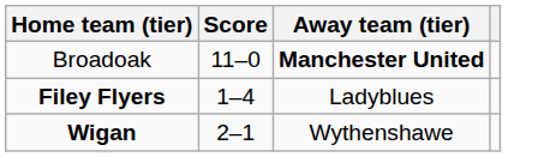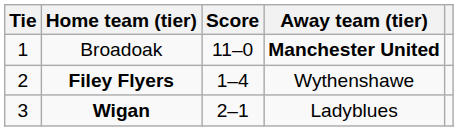 <table class="wikitable" style="text-align:center; font-size:85%">
 <tr>
+<th>Tie</th>
 <th>Home team (tier)</th>
 <th>Score</th>
 <th>Away team (tier)</th>
 <th></th>
 </tr>
 <tr>
+<td align="center">1</td>
 <td>Broadoak</td>
 <td align="center">11–0</td>
 <td><strong>Manchester United</strong></td>
 <td></td>
 </tr>
 <tr>
+<td align="center">2</td>
 <td><strong>Filey Flyers</strong></td>
 <td align="center">1–4</td>
+<td>Wythenshawe</td>
+<td></td>
+</tr>
+<tr>
+<td align="center">3</td>
+<td><strong>Wigan</strong></td>
+<td align="center">2–1</td>
 <td>Ladyblues</td>
 <td></td>
 </tr>
-<tr>
-<td><strong>Wigan</strong></td>
-<td align="center">2–1</td>
-<td>Wythenshawe</td>
-<td></td>
-</tr>
 </table>
